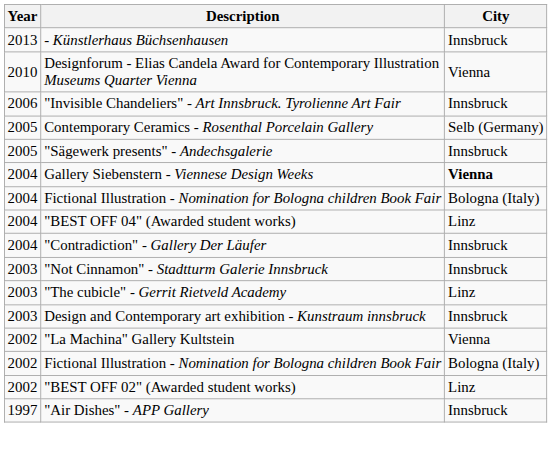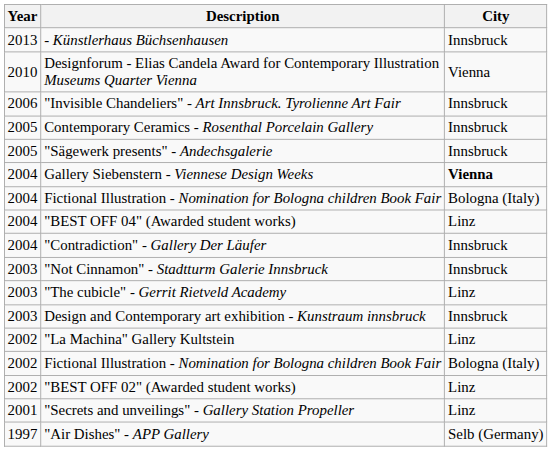 <table class="wikitable" style="margin: 1em auto 1em auto; text-align:left;">
 <tr>
 <th>Year</th>
 <th>Description</th>
 <th>City</th>
 </tr>
 <tr>
 <td>2013</td>
 <td> - <em>Künstlerhaus Büchsenhausen</em></td>
 <td>Innsbruck</td>
 </tr>
 <tr>
 <td>2010</td>
 <td>Designforum - Elias Candela Award for Contemporary Illustration<br><em>Museums Quarter Vienna</em></td>
 <td>Vienna</td>
 </tr>
 <tr>
 <td>2006</td>
 <td>"Invisible Chandeliers" - <em>Art Innsbruck. Tyrolienne Art Fair</em></td>
 <td>Innsbruck</td>
 </tr>
 <tr>
 <td>2005</td>
 <td>Contemporary Ceramics - <em>Rosenthal Porcelain Gallery</em></td>
-<td>Selb (Germany)</td>
+<td>Innsbruck</td>
 </tr>
 <tr>
 <td>2005</td>
 <td>"Sägewerk presents" - <em>Andechsgalerie</em></td>
 <td>Innsbruck</td>
 </tr>
 <tr>
 <td>2004</td>
 <td>Gallery Siebenstern - <em>Viennese Design Weeks</em></td>
 <td><strong>Vienna</strong></td>
 </tr>
 <tr>
 <td>2004</td>
 <td>Fictional Illustration - <em>Nomination for Bologna children Book Fair</em></td>
 <td>Bologna (Italy)</td>
 </tr>
 <tr>
 <td>2004</td>
 <td>"BEST OFF 04" (Awarded student works)</td>
 <td>Linz</td>
 </tr>
 <tr>
 <td>2004</td>
 <td>"Contradiction" - <em>Gallery Der Läufer</em></td>
 <td>Innsbruck</td>
 </tr>
 <tr>
 <td>2003</td>
 <td>"Not Cinnamon" - <em>Stadtturm Galerie Innsbruck</em></td>
 <td>Innsbruck</td>
 </tr>
 <tr>
 <td>2003</td>
 <td>"The cubicle" - <em>Gerrit Rietveld Academy</em></td>
 <td>Linz</td>
 </tr>
 <tr>
 <td>2003</td>
 <td>Design and Contemporary art exhibition - <em>Kunstraum innsbruck</em></td>
 <td>Innsbruck</td>
 </tr>
 <tr>
 <td>2002</td>
 <td>"La Machina" Gallery Kultstein</td>
-<td>Vienna</td>
+<td>Linz</td>
 </tr>
 <tr>
 <td>2002</td>
 <td>Fictional Illustration - <em>Nomination for Bologna children Book Fair</em></td>
 <td>Bologna (Italy)</td>
 </tr>
 <tr>
 <td>2002</td>
 <td>"BEST OFF 02" (Awarded student works)</td>
 <td>Linz</td>
 </tr>
 <tr>
+<td>2001</td>
+<td>"Secrets and unveilings" - <em>Gallery Station Propeller</em></td>
+<td>Linz</td>
+</tr>
+<tr>
 <td>1997</td>
 <td>"Air Dishes" - <em>APP Gallery</em></td>
-<td>Innsbruck</td>
+<td>Selb (Germany)</td>
 </tr>
 </table>
